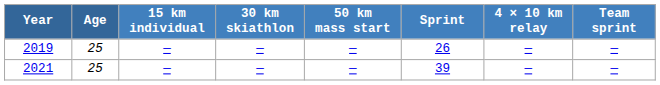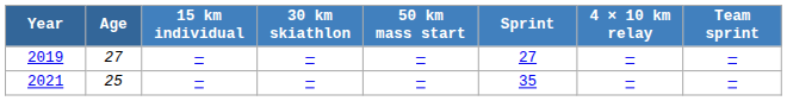 <table class="wikitable" style="font-size:95%; text-align:center; border:grey solid 1px; border-collapse:collapse; background:#ffffff;">
 <tr>
 <th style="background-color:#369; color:white; width:60px;"> Year </th>
 <th style="background-color:#369; color:white; width:40px;"> Age </th>
 <th style="background-color:#4180be; color:white; width:75px;"> 15 km <br> individual </th>
 <th style="background-color:#4180be; color:white; width:75px;"> 30 km <br> skiathlon </th>
 <th style="background-color:#4180be; color:white; width:75px;"> 50 km <br> mass start </th>
 <th style="background-color:#4180be; color:white; width:75px;"> Sprint </th>
 <th style="background-color:#4180be; color:white; width:75px;"> 4 × 10 km <br> relay </th>
 <th style="background-color:#4180be; color:white; width:75px;"> Team <br> sprint </th>
 </tr>
 <tr>
 <td><a href='#'>2019</a></td>
-<td><em>25</em></td>
+<td><em>27</em></td>
 <td><a href='#'>—</a></td>
 <td><a href='#'>—</a></td>
 <td><a href='#'>—</a></td>
-<td><a href='#'>26</a></td>
+<td><a href='#'>27</a></td>
 <td><a href='#'>—</a></td>
 <td><a href='#'>—</a></td>
 </tr>
 <tr>
 <td><a href='#'>2021</a></td>
 <td><em>25</em></td>
 <td><a href='#'>—</a></td>
 <td><a href='#'>—</a></td>
 <td><a href='#'>—</a></td>
-<td><a href='#'>39</a></td>
+<td><a href='#'>35</a></td>
 <td><a href='#'>—</a></td>
 <td><a href='#'>—</a></td>
 </tr>
 </table>
